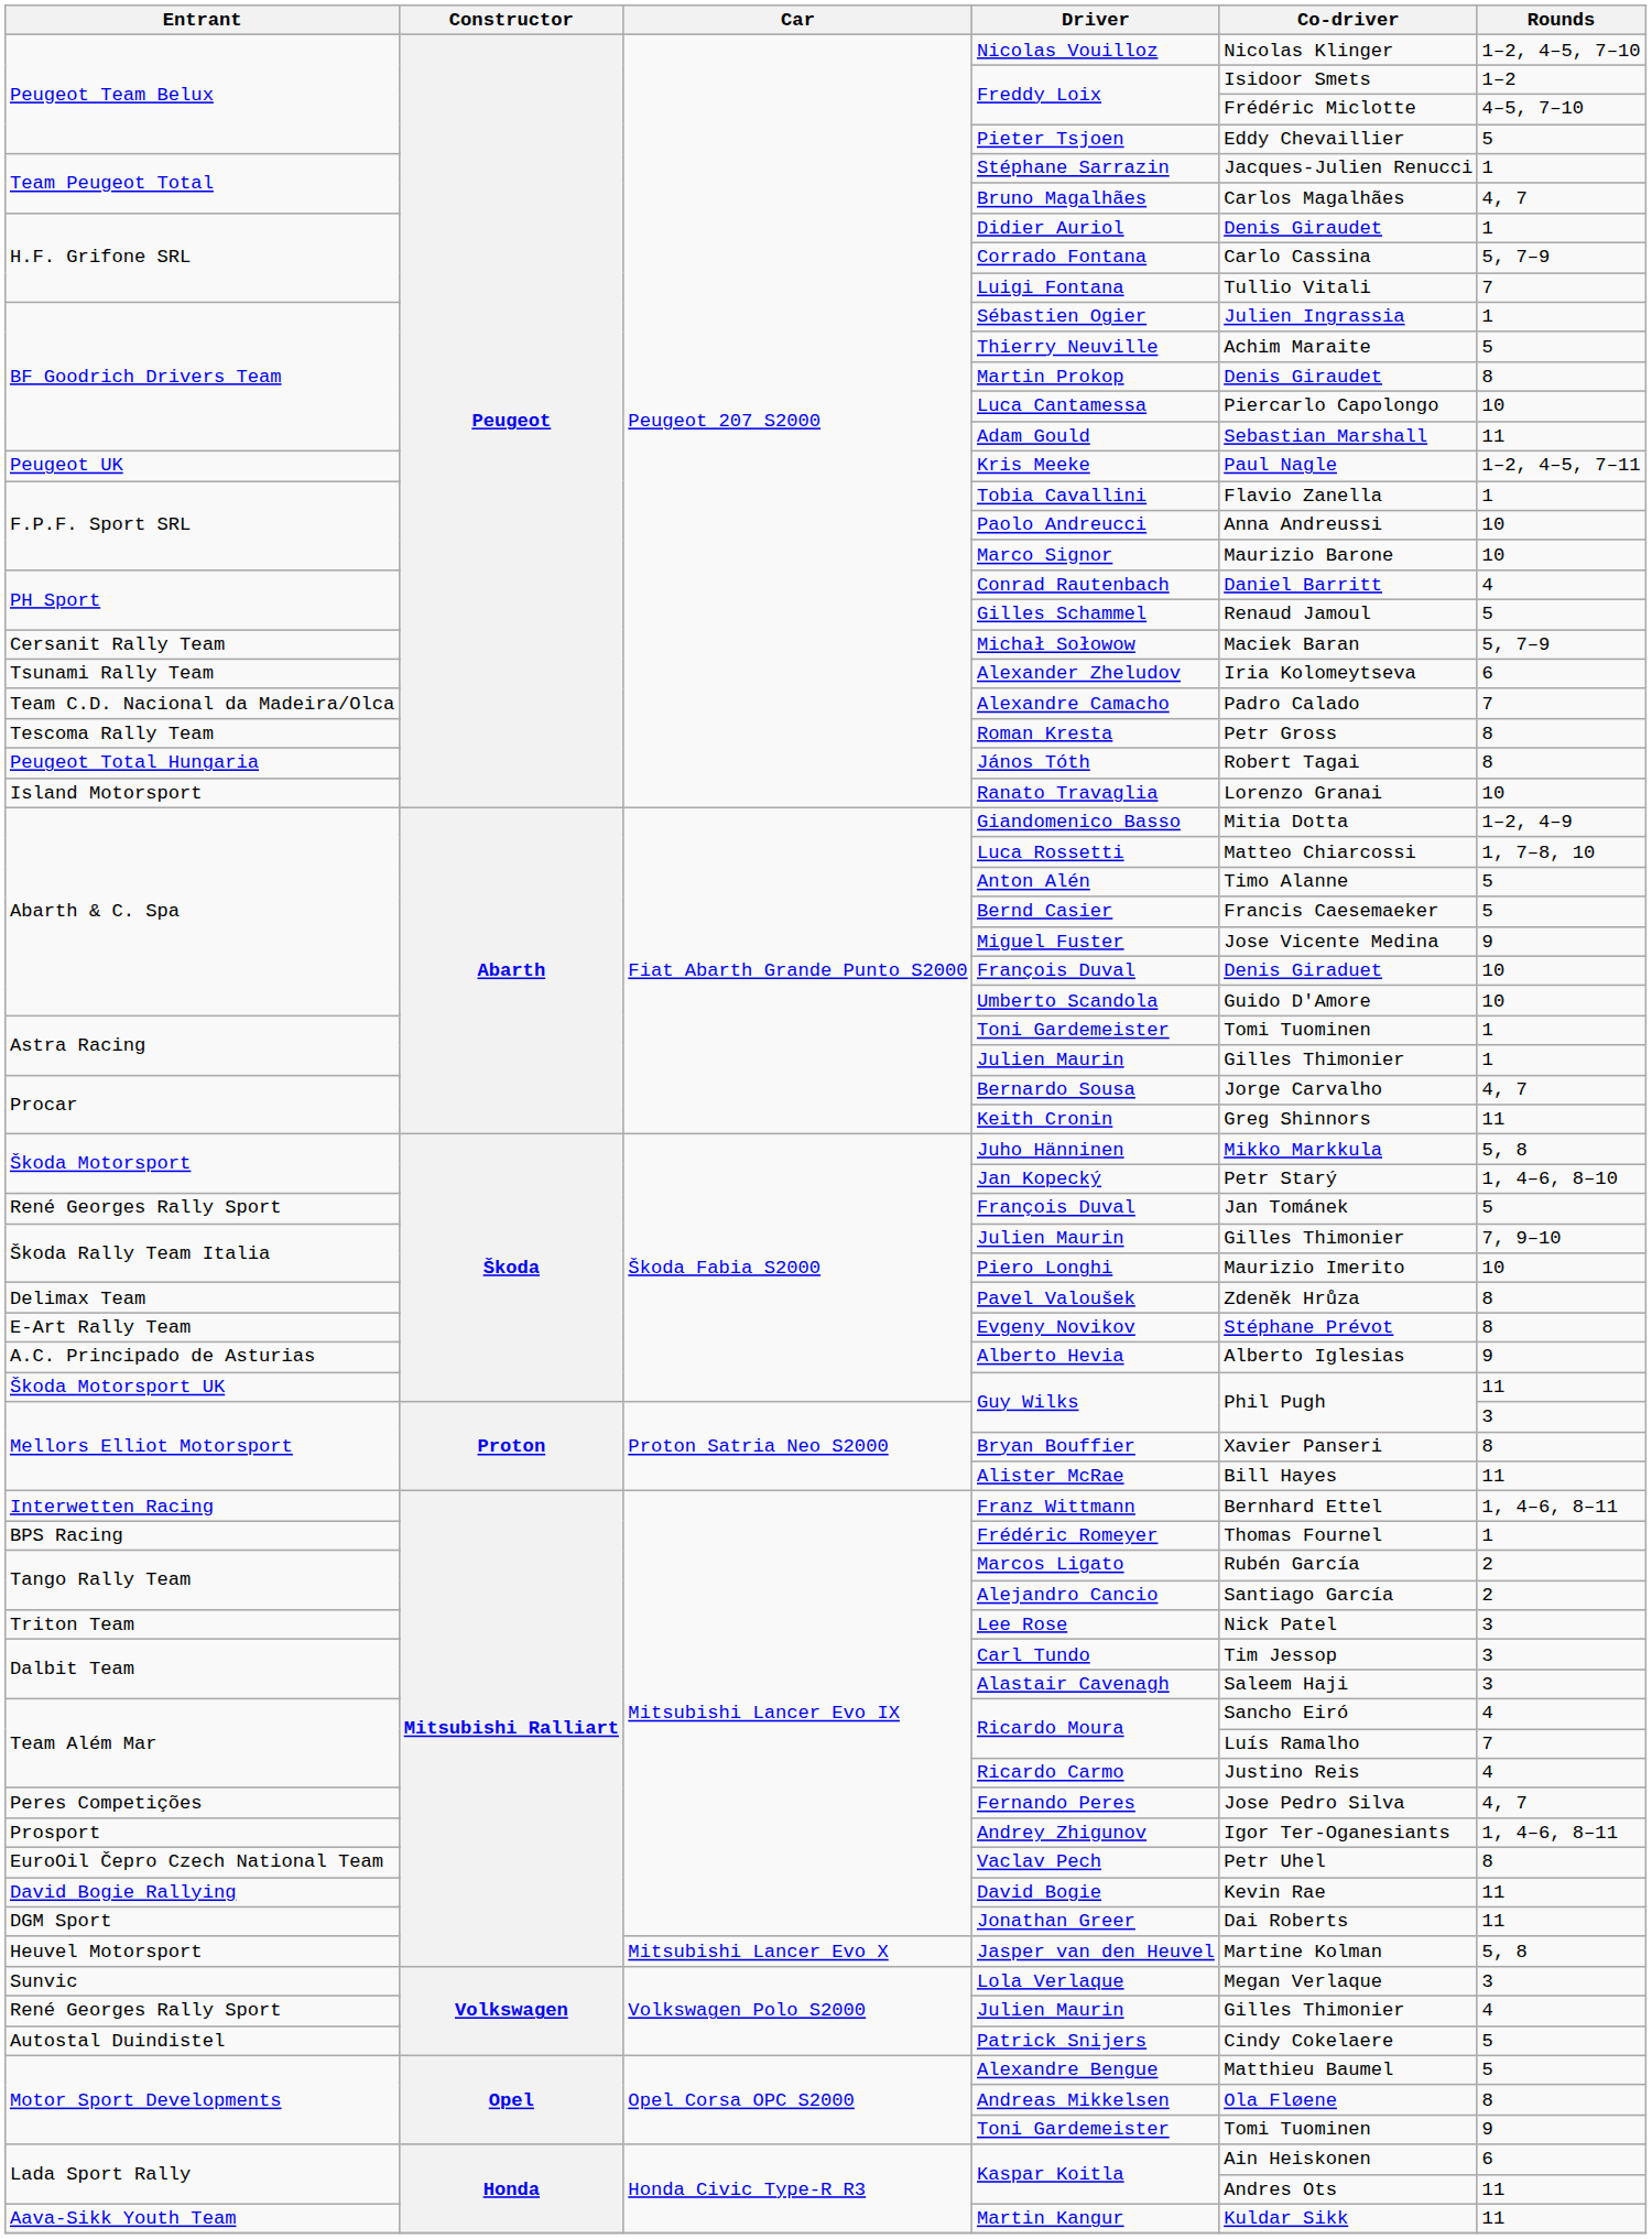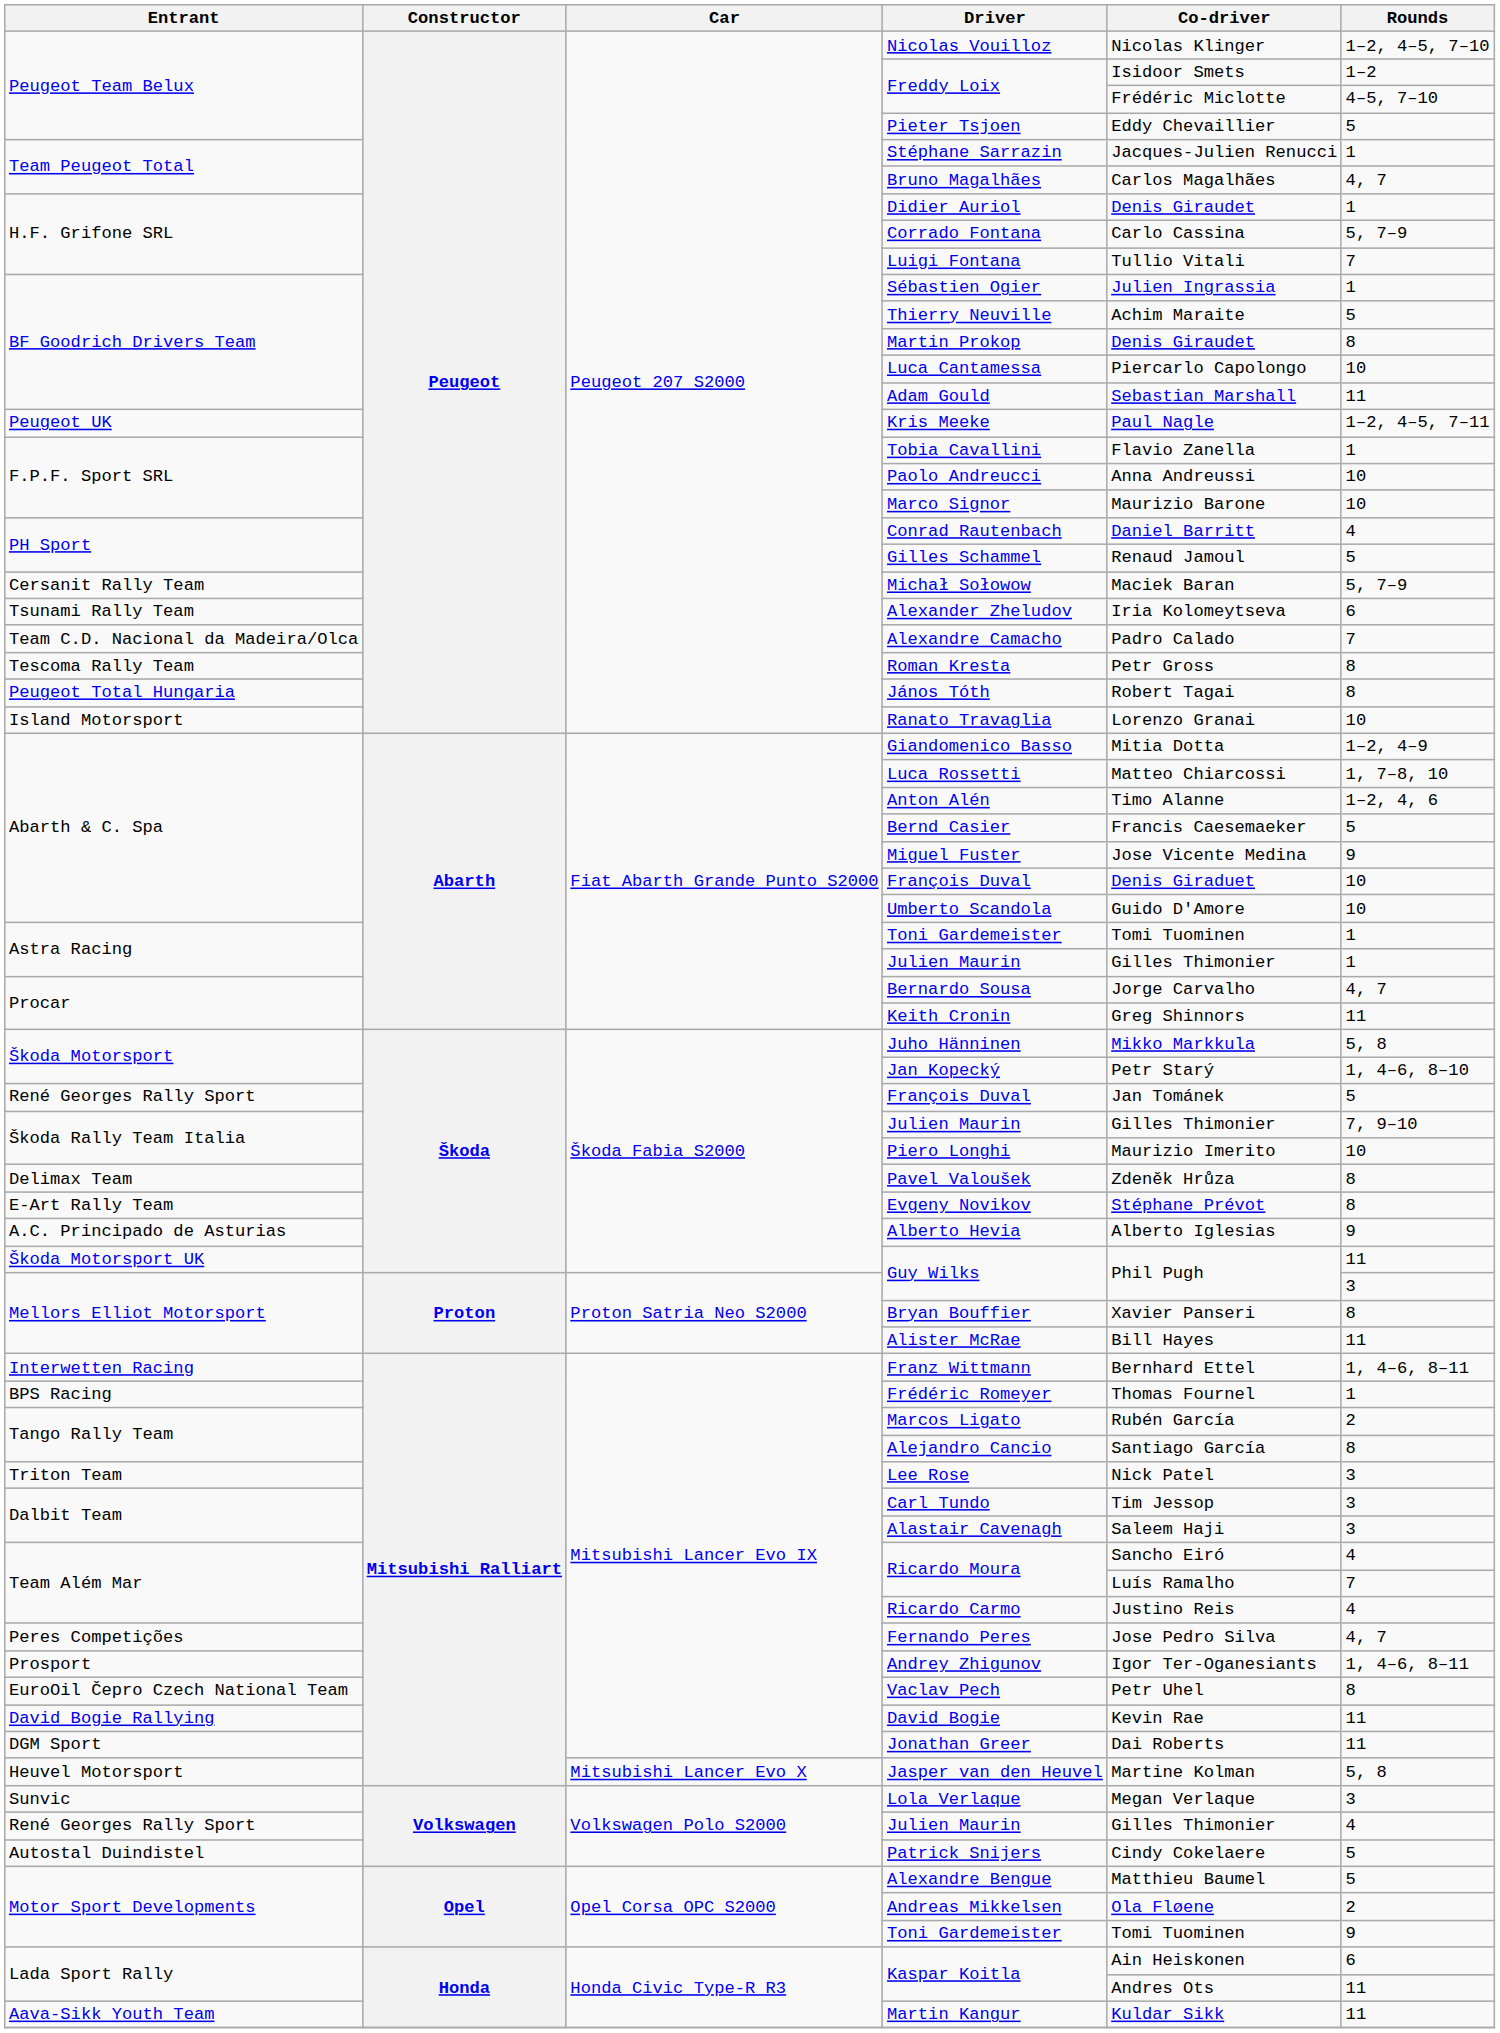 <table class="wikitable" style="font-size: 85%">
 <tr>
 <th>Entrant</th>
 <th>Constructor</th>
 <th>Car</th>
 <th>Driver</th>
 <th>Co-driver</th>
 <th>Rounds</th>
 </tr>
 <tr>
 <td rowspan="4"> <a href='#'>Peugeot Team Belux</a></td>
 <th rowspan="26"><a href='#'>Peugeot</a></th>
 <td rowspan="26"><a href='#'>Peugeot 207 S2000</a></td>
 <td> <a href='#'>Nicolas Vouilloz</a></td>
 <td> Nicolas Klinger</td>
 <td>1–2, 4–5, 7–10</td>
 </tr>
 <tr>
 <td rowspan="2"> <a href='#'>Freddy Loix</a></td>
 <td> Isidoor Smets</td>
 <td>1–2</td>
 </tr>
 <tr>
 <td> Frédéric Miclotte</td>
 <td>4–5, 7–10</td>
 </tr>
 <tr>
 <td> <a href='#'>Pieter Tsjoen</a></td>
 <td> Eddy Chevaillier</td>
 <td>5</td>
 </tr>
 <tr>
 <td rowspan="2"> <a href='#'>Team Peugeot Total</a></td>
 <td> <a href='#'>Stéphane Sarrazin</a></td>
 <td> Jacques-Julien Renucci</td>
 <td>1</td>
 </tr>
 <tr>
 <td> <a href='#'>Bruno Magalhães</a></td>
 <td> Carlos Magalhães</td>
 <td>4, 7</td>
 </tr>
 <tr>
 <td rowspan="3"> H.F. Grifone SRL</td>
 <td> <a href='#'>Didier Auriol</a></td>
 <td> <a href='#'>Denis Giraudet</a></td>
 <td>1</td>
 </tr>
 <tr>
 <td> <a href='#'>Corrado Fontana</a></td>
 <td> Carlo Cassina</td>
 <td>5, 7–9</td>
 </tr>
 <tr>
 <td> <a href='#'>Luigi Fontana</a></td>
 <td> Tullio Vitali</td>
 <td>7</td>
 </tr>
 <tr>
 <td rowspan="5"> <a href='#'>BF Goodrich Drivers Team</a></td>
 <td> <a href='#'>Sébastien Ogier</a></td>
 <td> <a href='#'>Julien Ingrassia</a></td>
 <td>1</td>
 </tr>
 <tr>
 <td> <a href='#'>Thierry Neuville</a></td>
 <td> Achim Maraite</td>
 <td>5</td>
 </tr>
 <tr>
 <td> <a href='#'>Martin Prokop</a></td>
 <td> <a href='#'>Denis Giraudet</a></td>
 <td>8</td>
 </tr>
 <tr>
 <td> <a href='#'>Luca Cantamessa</a></td>
 <td> Piercarlo Capolongo</td>
 <td>10</td>
 </tr>
 <tr>
 <td> <a href='#'>Adam Gould</a></td>
 <td> <a href='#'>Sebastian Marshall</a></td>
 <td>11</td>
 </tr>
 <tr>
 <td> <a href='#'>Peugeot UK</a></td>
 <td> <a href='#'>Kris Meeke</a></td>
 <td> <a href='#'>Paul Nagle</a></td>
 <td>1–2, 4–5, 7–11</td>
 </tr>
 <tr>
 <td rowspan="3"> F.P.F. Sport SRL</td>
 <td> <a href='#'>Tobia Cavallini</a></td>
 <td> Flavio Zanella</td>
 <td>1</td>
 </tr>
 <tr>
 <td> <a href='#'>Paolo Andreucci</a></td>
 <td> Anna Andreussi</td>
 <td>10</td>
 </tr>
 <tr>
 <td> <a href='#'>Marco Signor</a></td>
 <td> Maurizio Barone</td>
 <td>10</td>
 </tr>
 <tr>
 <td rowspan="2"> <a href='#'>PH Sport</a></td>
 <td> <a href='#'>Conrad Rautenbach</a></td>
 <td> <a href='#'>Daniel Barritt</a></td>
 <td>4</td>
 </tr>
 <tr>
 <td> <a href='#'>Gilles Schammel</a></td>
 <td> Renaud Jamoul</td>
 <td>5</td>
 </tr>
 <tr>
 <td> Cersanit Rally Team</td>
 <td> <a href='#'>Michał Sołowow</a></td>
 <td> Maciek Baran</td>
 <td>5, 7–9</td>
 </tr>
 <tr>
 <td> Tsunami Rally Team</td>
 <td> <a href='#'>Alexander Zheludov</a></td>
 <td> Iria Kolomeytseva</td>
 <td>6</td>
 </tr>
 <tr>
 <td> Team C.D. Nacional da Madeira/Olca</td>
 <td> <a href='#'>Alexandre Camacho</a></td>
 <td> Padro Calado</td>
 <td>7</td>
 </tr>
 <tr>
 <td> Tescoma Rally Team</td>
 <td> <a href='#'>Roman Kresta</a></td>
 <td> Petr Gross</td>
 <td>8</td>
 </tr>
 <tr>
 <td> <a href='#'>Peugeot Total Hungaria</a></td>
 <td> <a href='#'>János Tóth</a></td>
 <td> Robert Tagai</td>
 <td>8</td>
 </tr>
 <tr>
 <td> Island Motorsport</td>
 <td> <a href='#'>Ranato Travaglia</a></td>
 <td> Lorenzo Granai</td>
 <td>10</td>
 </tr>
 <tr>
 <td rowspan="7"> Abarth & C. Spa</td>
 <th rowspan="11"><a href='#'>Abarth</a></th>
 <td rowspan="11"><a href='#'>Fiat Abarth Grande Punto S2000</a></td>
 <td> <a href='#'>Giandomenico Basso</a></td>
 <td> Mitia Dotta</td>
 <td>1–2, 4–9</td>
 </tr>
 <tr>
 <td> <a href='#'>Luca Rossetti</a></td>
 <td> Matteo Chiarcossi</td>
 <td>1, 7–8, 10</td>
 </tr>
 <tr>
 <td> <a href='#'>Anton Alén</a></td>
 <td> Timo Alanne</td>
-<td>5</td>
+<td>1–2, 4, 6</td>
 </tr>
 <tr>
 <td> <a href='#'>Bernd Casier</a></td>
 <td> Francis Caesemaeker</td>
 <td>5</td>
 </tr>
 <tr>
 <td> <a href='#'>Miguel Fuster</a></td>
 <td> Jose Vicente Medina</td>
 <td>9</td>
 </tr>
 <tr>
 <td> <a href='#'>François Duval</a></td>
 <td> <a href='#'>Denis Giraduet</a></td>
 <td>10</td>
 </tr>
 <tr>
 <td> <a href='#'>Umberto Scandola</a></td>
 <td> Guido D'Amore</td>
 <td>10</td>
 </tr>
 <tr>
 <td rowspan="2"> Astra Racing</td>
 <td> <a href='#'>Toni Gardemeister</a></td>
 <td> Tomi Tuominen</td>
 <td>1</td>
 </tr>
 <tr>
 <td> <a href='#'>Julien Maurin</a></td>
 <td> Gilles Thimonier</td>
 <td>1</td>
 </tr>
 <tr>
 <td rowspan="2"> Procar</td>
 <td> <a href='#'>Bernardo Sousa</a></td>
 <td> Jorge Carvalho</td>
 <td>4, 7</td>
 </tr>
 <tr>
 <td> <a href='#'>Keith Cronin</a></td>
 <td> Greg Shinnors</td>
 <td>11</td>
 </tr>
 <tr>
 <td rowspan="2"> <a href='#'>Škoda Motorsport</a></td>
 <th rowspan="9"><a href='#'>Škoda</a></th>
 <td rowspan="9"><a href='#'>Škoda Fabia S2000</a></td>
 <td> <a href='#'>Juho Hänninen</a></td>
 <td> <a href='#'>Mikko Markkula</a></td>
 <td>5, 8</td>
 </tr>
 <tr>
 <td> <a href='#'>Jan Kopecký</a></td>
 <td> Petr Starý</td>
 <td>1, 4–6, 8–10</td>
 </tr>
 <tr>
 <td> René Georges Rally Sport</td>
 <td> <a href='#'>François Duval</a></td>
 <td> Jan Tománek</td>
 <td>5</td>
 </tr>
 <tr>
 <td rowspan="2"> Škoda Rally Team Italia</td>
 <td> <a href='#'>Julien Maurin</a></td>
 <td> Gilles Thimonier</td>
 <td>7, 9–10</td>
 </tr>
 <tr>
 <td> <a href='#'>Piero Longhi</a></td>
 <td> Maurizio Imerito</td>
 <td>10</td>
 </tr>
 <tr>
 <td> Delimax Team</td>
 <td> <a href='#'>Pavel Valoušek</a></td>
 <td> Zdeněk Hrůza</td>
 <td>8</td>
 </tr>
 <tr>
 <td> E-Art Rally Team</td>
 <td> <a href='#'>Evgeny Novikov</a></td>
 <td> <a href='#'>Stéphane Prévot</a></td>
 <td>8</td>
 </tr>
 <tr>
 <td> A.C. Principado de Asturias</td>
 <td> <a href='#'>Alberto Hevia</a></td>
 <td> Alberto Iglesias</td>
 <td>9</td>
 </tr>
 <tr>
 <td> <a href='#'>Škoda Motorsport UK</a></td>
 <td rowspan=2> <a href='#'>Guy Wilks</a></td>
 <td rowspan=2> Phil Pugh</td>
 <td>11</td>
 </tr>
 <tr>
 <td rowspan="3"> <a href='#'>Mellors Elliot Motorsport</a></td>
 <th rowspan="3"><a href='#'>Proton</a></th>
 <td rowspan="3"><a href='#'>Proton Satria Neo S2000</a></td>
 <td>3</td>
 </tr>
 <tr>
 <td> <a href='#'>Bryan Bouffier</a></td>
 <td> Xavier Panseri</td>
 <td>8</td>
 </tr>
 <tr>
 <td> <a href='#'>Alister McRae</a></td>
 <td> Bill Hayes</td>
 <td>11</td>
 </tr>
 <tr>
 <td> <a href='#'>Interwetten Racing</a></td>
 <th rowspan="16"><a href='#'>Mitsubishi Ralliart</a></th>
 <td rowspan="15"><a href='#'>Mitsubishi Lancer Evo IX</a></td>
 <td> <a href='#'>Franz Wittmann</a></td>
 <td> Bernhard Ettel</td>
 <td>1, 4–6, 8–11</td>
 </tr>
 <tr>
 <td> BPS Racing</td>
 <td> <a href='#'>Frédéric Romeyer</a></td>
 <td> Thomas Fournel</td>
 <td>1</td>
 </tr>
 <tr>
 <td rowspan=2> Tango Rally Team</td>
 <td> <a href='#'>Marcos Ligato</a></td>
 <td> Rubén García</td>
 <td>2</td>
 </tr>
 <tr>
 <td> <a href='#'>Alejandro Cancio</a></td>
 <td> Santiago García</td>
-<td>2</td>
+<td>8</td>
 </tr>
 <tr>
 <td> Triton Team</td>
 <td> <a href='#'>Lee Rose</a></td>
 <td> Nick Patel</td>
 <td>3</td>
 </tr>
 <tr>
 <td rowspan="2"> Dalbit Team</td>
 <td> <a href='#'>Carl Tundo</a></td>
 <td> Tim Jessop</td>
 <td>3</td>
 </tr>
 <tr>
 <td> <a href='#'>Alastair Cavenagh</a></td>
 <td> Saleem Haji</td>
 <td>3</td>
 </tr>
 <tr>
 <td rowspan=3> Team Além Mar</td>
 <td rowspan=2> <a href='#'>Ricardo Moura</a></td>
 <td> Sancho Eiró</td>
 <td>4</td>
 </tr>
 <tr>
 <td> Luís Ramalho</td>
 <td>7</td>
 </tr>
 <tr>
 <td> <a href='#'>Ricardo Carmo</a></td>
 <td> Justino Reis</td>
 <td>4</td>
 </tr>
 <tr>
 <td> Peres Competições</td>
 <td> <a href='#'>Fernando Peres</a></td>
 <td> Jose Pedro Silva</td>
 <td>4, 7</td>
 </tr>
 <tr>
 <td> Prosport</td>
 <td> <a href='#'>Andrey Zhigunov</a></td>
 <td> Igor Ter-Oganesiants</td>
 <td>1, 4–6, 8–11</td>
 </tr>
 <tr>
 <td> EuroOil Čepro Czech National Team</td>
 <td> <a href='#'>Vaclav Pech</a></td>
 <td> Petr Uhel</td>
 <td>8</td>
 </tr>
 <tr>
 <td> <a href='#'>David Bogie Rallying</a></td>
 <td> <a href='#'>David Bogie</a></td>
 <td> Kevin Rae</td>
 <td>11</td>
 </tr>
 <tr>
 <td> DGM Sport</td>
 <td> <a href='#'>Jonathan Greer</a></td>
 <td> Dai Roberts</td>
 <td>11</td>
 </tr>
 <tr>
 <td> Heuvel Motorsport</td>
 <td><a href='#'>Mitsubishi Lancer Evo X</a></td>
 <td> <a href='#'>Jasper van den Heuvel</a></td>
 <td> Martine Kolman</td>
 <td>5, 8</td>
 </tr>
 <tr>
 <td> Sunvic</td>
 <th rowspan="3"><a href='#'>Volkswagen</a></th>
 <td rowspan="3"><a href='#'>Volkswagen Polo S2000</a></td>
 <td> <a href='#'>Lola Verlaque</a></td>
 <td> Megan Verlaque</td>
 <td>3</td>
 </tr>
 <tr>
 <td> René Georges Rally Sport</td>
 <td> <a href='#'>Julien Maurin</a></td>
 <td> Gilles Thimonier</td>
 <td>4</td>
 </tr>
 <tr>
 <td> Autostal Duindistel</td>
 <td> <a href='#'>Patrick Snijers</a></td>
 <td> Cindy Cokelaere</td>
 <td>5</td>
 </tr>
 <tr>
 <td rowspan="3"> <a href='#'>Motor Sport Developments</a></td>
 <th rowspan="3"><a href='#'>Opel</a></th>
 <td rowspan="3"><a href='#'>Opel Corsa OPC S2000</a></td>
 <td> <a href='#'>Alexandre Bengue</a></td>
 <td> Matthieu Baumel</td>
 <td>5</td>
 </tr>
 <tr>
 <td> <a href='#'>Andreas Mikkelsen</a></td>
 <td> <a href='#'>Ola Fløene</a></td>
-<td>8</td>
+<td>2</td>
 </tr>
 <tr>
 <td> <a href='#'>Toni Gardemeister</a></td>
 <td> Tomi Tuominen</td>
 <td>9</td>
 </tr>
 <tr>
 <td rowspan="2"> Lada Sport Rally</td>
 <th rowspan="3"><a href='#'>Honda</a></th>
 <td rowspan="3"><a href='#'>Honda Civic Type-R R3</a></td>
 <td rowspan="2"> <a href='#'>Kaspar Koitla</a></td>
 <td> Ain Heiskonen</td>
 <td>6</td>
 </tr>
 <tr>
 <td> Andres Ots</td>
 <td>11</td>
 </tr>
 <tr>
 <td> <a href='#'>Aava-Sikk Youth Team</a></td>
 <td> <a href='#'>Martin Kangur</a></td>
 <td> <a href='#'>Kuldar Sikk</a></td>
 <td>11</td>
 </tr>
 <tr>
 </tr>
 </table>
